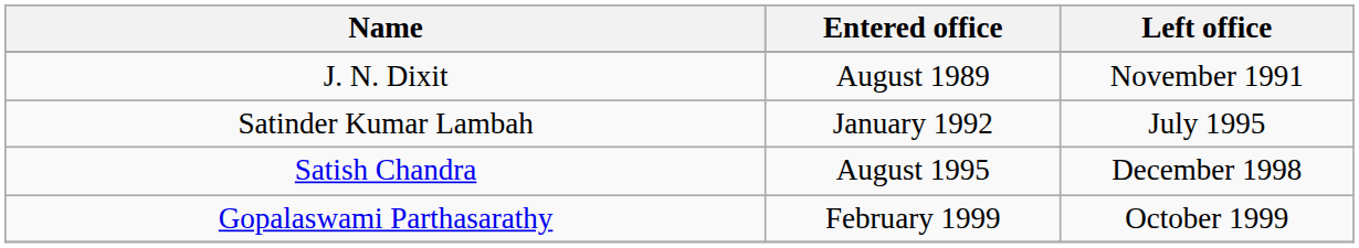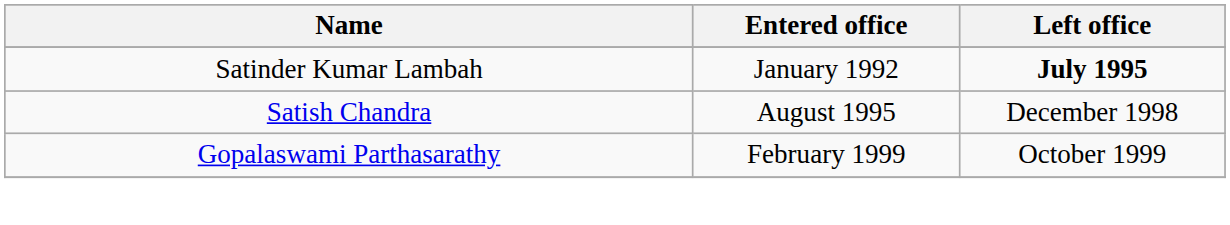 <table class="wikitable" style="text-align:center">
 <tr style="background:#cccccc">
 <th scope="col" style="width: 400px;">Name</th>
 <th scope="col" style="width: 150px;">Entered office</th>
 <th scope="col" style="width: 150px;">Left office</th>
 </tr>
 <tr>
 </tr>
 <tr>
-<td>J. N. Dixit</td>
-<td>August 1989</td>
-<td>November 1991</td>
-</tr>
-<tr>
 <td>Satinder Kumar Lambah</td>
 <td>January 1992</td>
-<td>July 1995</td>
+<td><strong>July 1995</strong></td>
 </tr>
 <tr>
 <td><a href='#'>Satish Chandra</a></td>
 <td>August 1995</td>
 <td>December 1998</td>
 </tr>
 <tr>
 <td><a href='#'>Gopalaswami Parthasarathy</a></td>
 <td>February 1999</td>
 <td>October 1999</td>
 </tr>
 <tr>
 </tr>
 </table>
